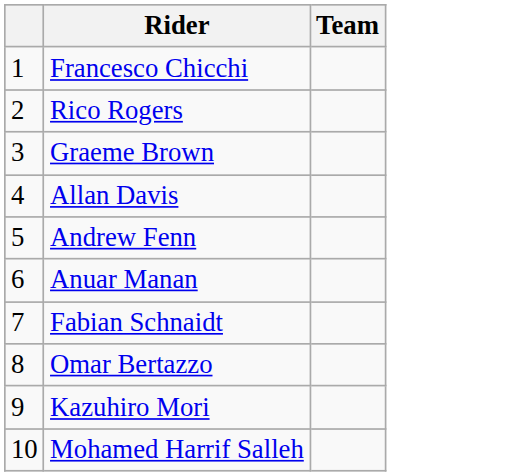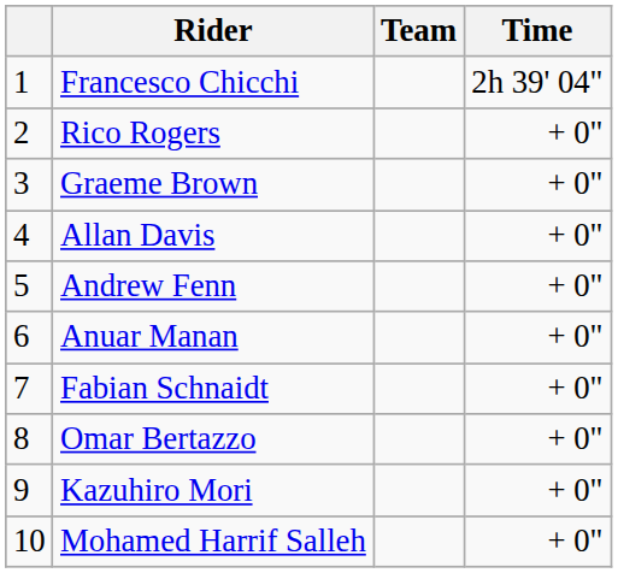 <table class=wikitable>
 <tr>
 <th></th>
 <th>Rider</th>
 <th>Team</th>
+<th>Time</th>
 </tr>
 <tr>
 <td>1</td>
 <td> <a href='#'>Francesco Chicchi</a> </td>
 <td></td>
+<td align=right>2h 39' 04"</td>
 </tr>
 <tr>
 <td>2</td>
 <td> <a href='#'>Rico Rogers</a></td>
 <td></td>
+<td align=right>+ 0"</td>
 </tr>
 <tr>
 <td>3</td>
 <td> <a href='#'>Graeme Brown</a></td>
 <td></td>
+<td align=right>+ 0"</td>
 </tr>
 <tr>
 <td>4</td>
 <td> <a href='#'>Allan Davis</a></td>
 <td></td>
+<td align=right>+ 0"</td>
 </tr>
 <tr>
 <td>5</td>
 <td> <a href='#'>Andrew Fenn</a></td>
 <td></td>
+<td align=right>+ 0"</td>
 </tr>
 <tr>
 <td>6</td>
 <td> <a href='#'>Anuar Manan</a></td>
 <td></td>
+<td align=right>+ 0"</td>
 </tr>
 <tr>
 <td>7</td>
 <td> <a href='#'>Fabian Schnaidt</a></td>
 <td></td>
+<td align=right>+ 0"</td>
 </tr>
 <tr>
 <td>8</td>
 <td> <a href='#'>Omar Bertazzo</a></td>
 <td></td>
+<td align=right>+ 0"</td>
 </tr>
 <tr>
 <td>9</td>
 <td> <a href='#'>Kazuhiro Mori</a></td>
 <td></td>
+<td align=right>+ 0"</td>
 </tr>
 <tr>
 <td>10</td>
 <td> <a href='#'>Mohamed Harrif Salleh</a></td>
 <td></td>
+<td align=right>+ 0"</td>
 </tr>
 </table>
